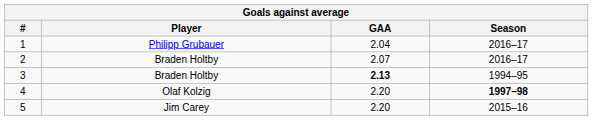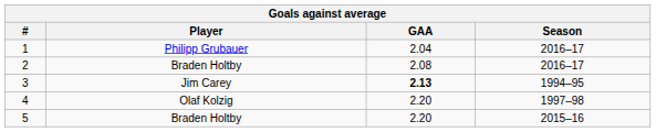 <table class="wikitable" style="text-align: center; font-size: 95%" width="70%">
 <tr>
 <th colspan="4">Goals against average</th>
 </tr>
 <tr>
 <th>#</th>
 <th>Player</th>
 <th>GAA</th>
 <th>Season</th>
 </tr>
 <tr>
 <td>1</td>
 <td><a href='#'>Philipp Grubauer</a></td>
 <td>2.04</td>
 <td>2016–17</td>
 </tr>
 <tr>
 <td>2</td>
 <td>Braden Holtby</td>
-<td>2.07</td>
+<td>2.08</td>
 <td>2016–17</td>
 </tr>
 <tr>
 <td>3</td>
-<td>Braden Holtby</td>
+<td>Jim Carey</td>
 <td><strong>2.13</strong></td>
 <td>1994–95</td>
 </tr>
 <tr>
 <td>4</td>
 <td>Olaf Kolzig</td>
 <td>2.20</td>
-<td><strong>1997–98</strong></td>
+<td>1997–98</td>
 </tr>
 <tr>
 <td>5</td>
-<td>Jim Carey</td>
+<td>Braden Holtby</td>
 <td>2.20</td>
 <td>2015–16</td>
 </tr>
 </table>
